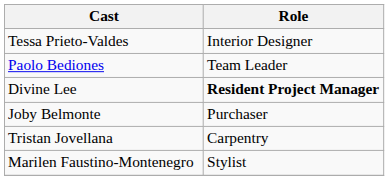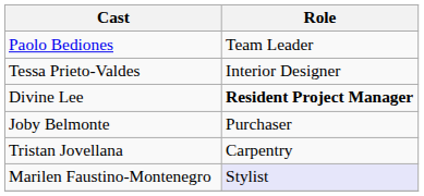 <table class="wikitable">
 <tr>
 <th width="200px">Cast</th>
 <th width="180px">Role</th>
 </tr>
 <tr>
+<td><a href='#'>Paolo Bediones</a></td>
+<td>Team Leader</td>
+</tr>
+<tr>
 <td>Tessa Prieto-Valdes</td>
 <td>Interior Designer</td>
-</tr>
-<tr>
-<td><a href='#'>Paolo Bediones</a></td>
-<td>Team Leader</td>
 </tr>
 <tr>
 <td>Divine Lee</td>
 <td><strong>Resident Project Manager</strong></td>
 </tr>
 <tr>
 <td>Joby Belmonte</td>
 <td>Purchaser</td>
 </tr>
 <tr>
 <td>Tristan Jovellana</td>
 <td>Carpentry</td>
 </tr>
 <tr>
 <td>Marilen Faustino-Montenegro</td>
-<td>Stylist</td>
+<td style="background: lavender;">Stylist</td>
 </tr>
 <tr>
 </tr>
 </table>
